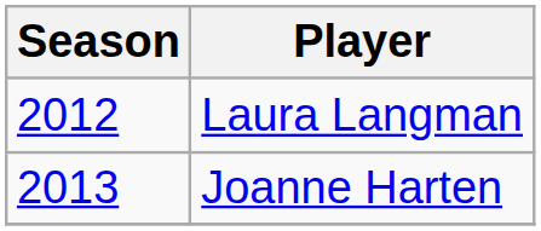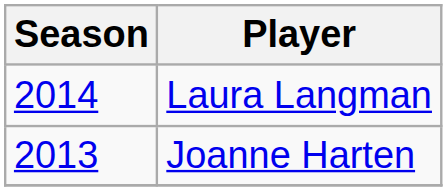 <table class="wikitable collapsible">
 <tr>
 <th>Season</th>
 <th>Player</th>
 </tr>
 <tr>
-<td><a href='#'>2012</a></td>
+<td><a href='#'>2014</a></td>
 <td><a href='#'>Laura Langman</a> <em></em></td>
 </tr>
 <tr>
 <td><a href='#'>2013</a></td>
 <td><a href='#'>Joanne Harten</a> <em></em></td>
 </tr>
 <tr>
 </tr>
 </table>
